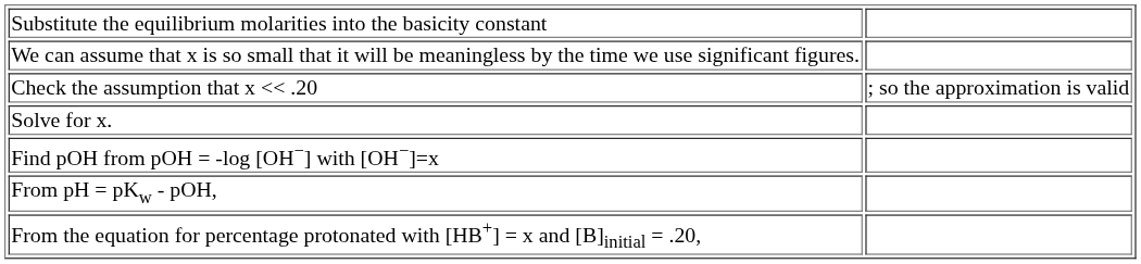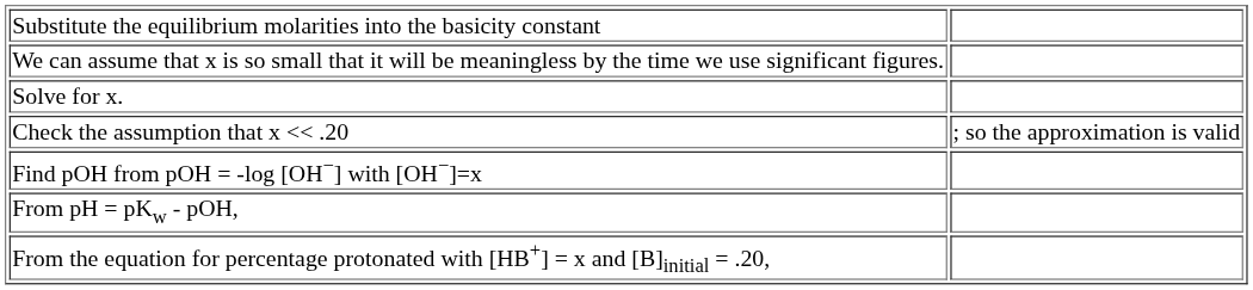 <table width:75%; height:200px border="1">
 <tr>
 <td>Substitute the equilibrium molarities into the basicity constant</td>
 <td></td>
 </tr>
 <tr>
 <td>We can assume that x is so small that it will be meaningless by the time we use significant figures.</td>
 <td></td>
 </tr>
 <tr>
+<td>Solve for x.</td>
+<td></td>
+</tr>
+<tr>
 <td>Check the assumption that x << .20</td>
 <td>; so the approximation is valid</td>
-</tr>
-<tr>
-<td>Solve for x.</td>
-<td></td>
 </tr>
 <tr>
 <td>Find pOH from pOH = -log [OH<sup>−</sup>] with [OH<sup>−</sup>]=x</td>
 <td></td>
 </tr>
 <tr>
 <td>From pH = pK<sub>w</sub> - pOH,</td>
 <td></td>
 </tr>
 <tr>
 <td>From the equation for percentage protonated with [HB<sup>+</sup>] = x and [B]<sub>initial</sub> = .20,</td>
 <td></td>
 </tr>
 </table>
